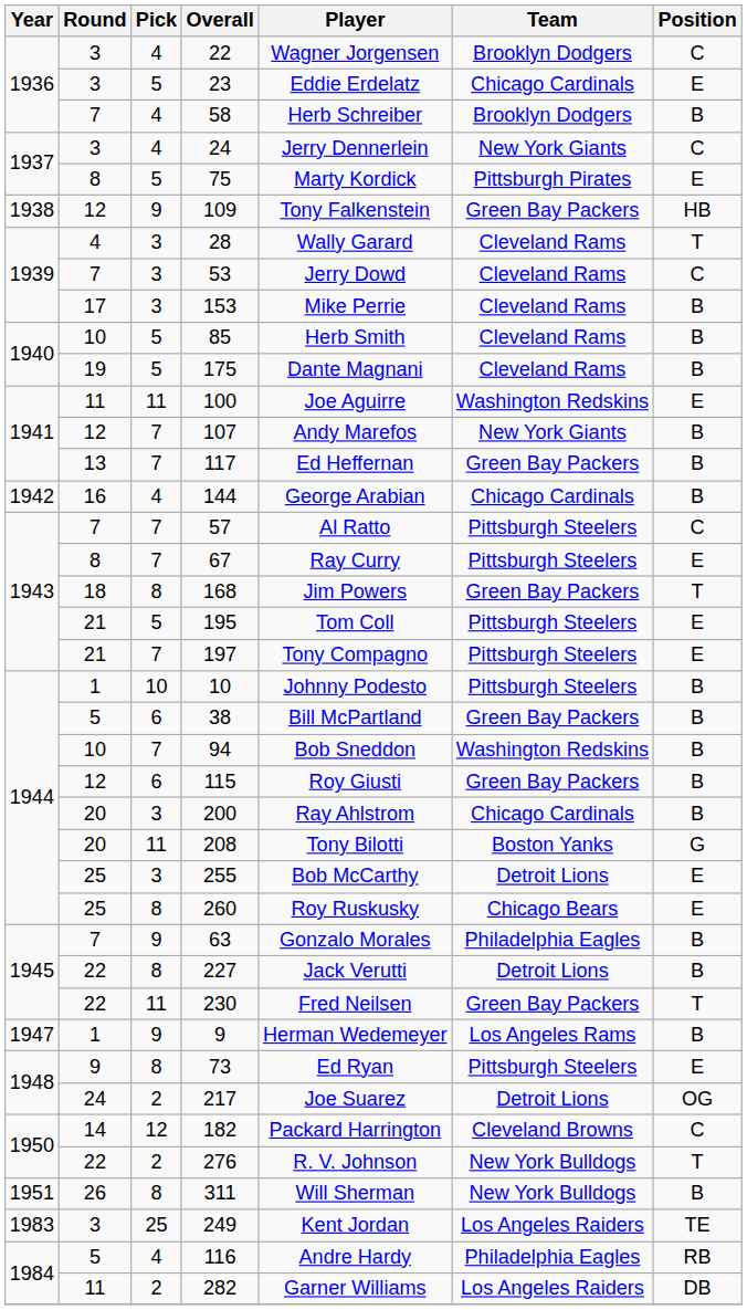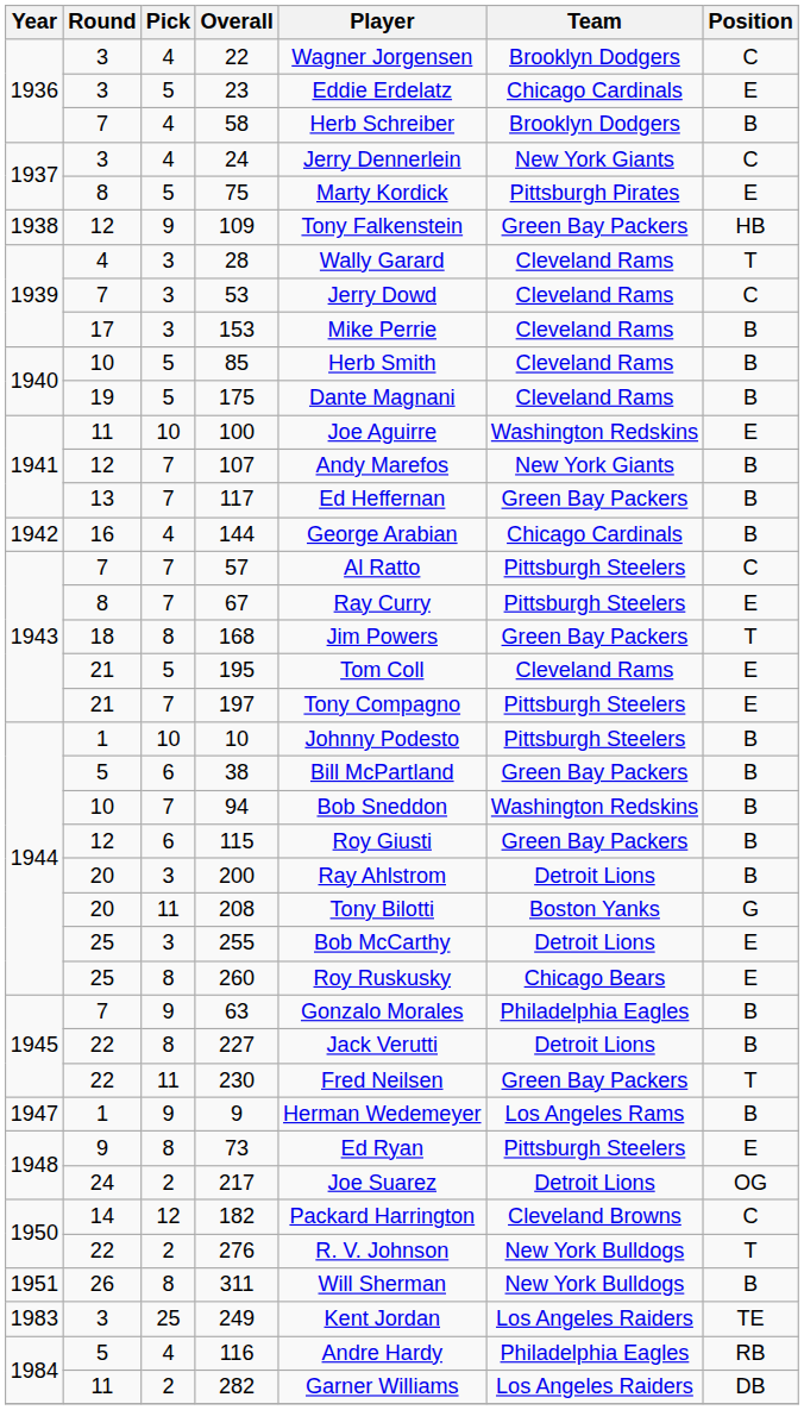 <table class="wikitable sortable" style="text-align: center;">
 <tr>
 <th>Year</th>
 <th>Round</th>
 <th>Pick</th>
 <th>Overall</th>
 <th>Player</th>
 <th>Team</th>
 <th>Position</th>
 </tr>
 <tr>
 <td rowspan="3">1936</td>
 <td>3</td>
 <td>4</td>
 <td>22</td>
 <td><a href='#'>Wagner Jorgensen</a></td>
 <td><a href='#'>Brooklyn Dodgers</a></td>
 <td>C</td>
 </tr>
 <tr>
 <td>3</td>
 <td>5</td>
 <td>23</td>
 <td><a href='#'>Eddie Erdelatz</a></td>
 <td><a href='#'>Chicago Cardinals</a></td>
 <td>E</td>
 </tr>
 <tr>
 <td>7</td>
 <td>4</td>
 <td>58</td>
 <td><a href='#'>Herb Schreiber</a></td>
 <td><a href='#'>Brooklyn Dodgers</a></td>
 <td>B</td>
 </tr>
 <tr>
 <td rowspan="2">1937</td>
 <td>3</td>
 <td>4</td>
 <td>24</td>
 <td><a href='#'>Jerry Dennerlein</a></td>
 <td><a href='#'>New York Giants</a></td>
 <td>C</td>
 </tr>
 <tr>
 <td>8</td>
 <td>5</td>
 <td>75</td>
 <td><a href='#'>Marty Kordick</a></td>
 <td><a href='#'>Pittsburgh Pirates</a></td>
 <td>E</td>
 </tr>
 <tr>
 <td>1938</td>
 <td>12</td>
 <td>9</td>
 <td>109</td>
 <td><a href='#'>Tony Falkenstein</a></td>
 <td><a href='#'>Green Bay Packers</a></td>
 <td>HB</td>
 </tr>
 <tr>
 <td rowspan="3">1939</td>
 <td>4</td>
 <td>3</td>
 <td>28</td>
 <td><a href='#'>Wally Garard</a></td>
 <td><a href='#'>Cleveland Rams</a></td>
 <td>T</td>
 </tr>
 <tr>
 <td>7</td>
 <td>3</td>
 <td>53</td>
 <td><a href='#'>Jerry Dowd</a></td>
 <td><a href='#'>Cleveland Rams</a></td>
 <td>C</td>
 </tr>
 <tr>
 <td>17</td>
 <td>3</td>
 <td>153</td>
 <td><a href='#'>Mike Perrie</a></td>
 <td><a href='#'>Cleveland Rams</a></td>
 <td>B</td>
 </tr>
 <tr>
 <td rowspan="2">1940</td>
 <td>10</td>
 <td>5</td>
 <td>85</td>
 <td><a href='#'>Herb Smith</a></td>
 <td><a href='#'>Cleveland Rams</a></td>
 <td>B</td>
 </tr>
 <tr>
 <td>19</td>
 <td>5</td>
 <td>175</td>
 <td><a href='#'>Dante Magnani</a></td>
 <td><a href='#'>Cleveland Rams</a></td>
 <td>B</td>
 </tr>
 <tr>
 <td rowspan="3">1941</td>
 <td>11</td>
-<td>11</td>
+<td>10</td>
 <td>100</td>
 <td><a href='#'>Joe Aguirre</a></td>
 <td><a href='#'>Washington Redskins</a></td>
 <td>E</td>
 </tr>
 <tr>
 <td>12</td>
 <td>7</td>
 <td>107</td>
 <td><a href='#'>Andy Marefos</a></td>
 <td><a href='#'>New York Giants</a></td>
 <td>B</td>
 </tr>
 <tr>
 <td>13</td>
 <td>7</td>
 <td>117</td>
 <td><a href='#'>Ed Heffernan</a></td>
 <td><a href='#'>Green Bay Packers</a></td>
 <td>B</td>
 </tr>
 <tr>
 <td>1942</td>
 <td>16</td>
 <td>4</td>
 <td>144</td>
 <td><a href='#'>George Arabian</a></td>
 <td><a href='#'>Chicago Cardinals</a></td>
 <td>B</td>
 </tr>
 <tr>
 <td rowspan="5">1943</td>
 <td>7</td>
 <td>7</td>
 <td>57</td>
 <td><a href='#'>Al Ratto</a></td>
 <td><a href='#'>Pittsburgh Steelers</a></td>
 <td>C</td>
 </tr>
 <tr>
 <td>8</td>
 <td>7</td>
 <td>67</td>
 <td><a href='#'>Ray Curry</a></td>
 <td><a href='#'>Pittsburgh Steelers</a></td>
 <td>E</td>
 </tr>
 <tr>
 <td>18</td>
 <td>8</td>
 <td>168</td>
 <td><a href='#'>Jim Powers</a></td>
 <td><a href='#'>Green Bay Packers</a></td>
 <td>T</td>
 </tr>
 <tr>
 <td>21</td>
 <td>5</td>
 <td>195</td>
 <td><a href='#'>Tom Coll</a></td>
-<td><a href='#'>Pittsburgh Steelers</a></td>
+<td><a href='#'>Cleveland Rams</a></td>
 <td>E</td>
 </tr>
 <tr>
 <td>21</td>
 <td>7</td>
 <td>197</td>
 <td><a href='#'>Tony Compagno</a></td>
 <td><a href='#'>Pittsburgh Steelers</a></td>
 <td>E</td>
 </tr>
 <tr>
 <td rowspan="8">1944</td>
 <td>1</td>
 <td>10</td>
 <td>10</td>
 <td><a href='#'>Johnny Podesto</a></td>
 <td><a href='#'>Pittsburgh Steelers</a></td>
 <td>B</td>
 </tr>
 <tr>
 <td>5</td>
 <td>6</td>
 <td>38</td>
 <td><a href='#'>Bill McPartland</a></td>
 <td><a href='#'>Green Bay Packers</a></td>
 <td>B</td>
 </tr>
 <tr>
 <td>10</td>
 <td>7</td>
 <td>94</td>
 <td><a href='#'>Bob Sneddon</a></td>
 <td><a href='#'>Washington Redskins</a></td>
 <td>B</td>
 </tr>
 <tr>
 <td>12</td>
 <td>6</td>
 <td>115</td>
 <td><a href='#'>Roy Giusti</a></td>
 <td><a href='#'>Green Bay Packers</a></td>
 <td>B</td>
 </tr>
 <tr>
 <td>20</td>
 <td>3</td>
 <td>200</td>
 <td><a href='#'>Ray Ahlstrom</a></td>
-<td><a href='#'>Chicago Cardinals</a></td>
+<td><a href='#'>Detroit Lions</a></td>
 <td>B</td>
 </tr>
 <tr>
 <td>20</td>
 <td>11</td>
 <td>208</td>
 <td><a href='#'>Tony Bilotti</a></td>
 <td><a href='#'>Boston Yanks</a></td>
 <td>G</td>
 </tr>
 <tr>
 <td>25</td>
 <td>3</td>
 <td>255</td>
 <td><a href='#'>Bob McCarthy</a></td>
 <td><a href='#'>Detroit Lions</a></td>
 <td>E</td>
 </tr>
 <tr>
 <td>25</td>
 <td>8</td>
 <td>260</td>
 <td><a href='#'>Roy Ruskusky</a></td>
 <td><a href='#'>Chicago Bears</a></td>
 <td>E</td>
 </tr>
 <tr>
 <td rowspan="3">1945</td>
 <td>7</td>
 <td>9</td>
 <td>63</td>
 <td><a href='#'>Gonzalo Morales</a></td>
 <td><a href='#'>Philadelphia Eagles</a></td>
 <td>B</td>
 </tr>
 <tr>
 <td>22</td>
 <td>8</td>
 <td>227</td>
 <td><a href='#'>Jack Verutti</a></td>
 <td><a href='#'>Detroit Lions</a></td>
 <td>B</td>
 </tr>
 <tr>
 <td>22</td>
 <td>11</td>
 <td>230</td>
 <td><a href='#'>Fred Neilsen</a></td>
 <td><a href='#'>Green Bay Packers</a></td>
 <td>T</td>
 </tr>
 <tr>
 <td>1947</td>
 <td>1</td>
 <td>9</td>
 <td>9</td>
 <td><a href='#'>Herman Wedemeyer</a></td>
 <td><a href='#'>Los Angeles Rams</a></td>
 <td>B</td>
 </tr>
 <tr>
 <td rowspan="2">1948</td>
 <td>9</td>
 <td>8</td>
 <td>73</td>
 <td><a href='#'>Ed Ryan</a></td>
 <td><a href='#'>Pittsburgh Steelers</a></td>
 <td>E</td>
 </tr>
 <tr>
 <td>24</td>
 <td>2</td>
 <td>217</td>
 <td><a href='#'>Joe Suarez</a></td>
 <td><a href='#'>Detroit Lions</a></td>
 <td>OG</td>
 </tr>
 <tr>
 <td rowspan="2">1950</td>
 <td>14</td>
 <td>12</td>
 <td>182</td>
 <td><a href='#'>Packard Harrington</a></td>
 <td><a href='#'>Cleveland Browns</a></td>
 <td>C</td>
 </tr>
 <tr>
 <td>22</td>
 <td>2</td>
 <td>276</td>
 <td><a href='#'>R. V. Johnson</a></td>
 <td><a href='#'>New York Bulldogs</a></td>
 <td>T</td>
 </tr>
 <tr>
 <td>1951</td>
 <td>26</td>
 <td>8</td>
 <td>311</td>
 <td><a href='#'>Will Sherman</a></td>
 <td><a href='#'>New York Bulldogs</a></td>
 <td>B</td>
 </tr>
 <tr>
 <td>1983</td>
 <td>3</td>
 <td>25</td>
 <td>249</td>
 <td><a href='#'>Kent Jordan</a></td>
 <td><a href='#'>Los Angeles Raiders</a></td>
 <td>TE</td>
 </tr>
 <tr>
 <td rowspan="2">1984</td>
 <td>5</td>
 <td>4</td>
 <td>116</td>
 <td><a href='#'>Andre Hardy</a></td>
 <td><a href='#'>Philadelphia Eagles</a></td>
 <td>RB</td>
 </tr>
 <tr>
 <td>11</td>
 <td>2</td>
 <td>282</td>
 <td><a href='#'>Garner Williams</a></td>
 <td><a href='#'>Los Angeles Raiders</a></td>
 <td>DB</td>
 </tr>
 <tr>
 </tr>
 </table>
